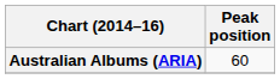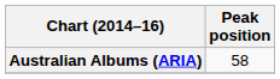 <table class="wikitable plainrowheaders sortable" style="text-align:center;">
 <tr>
 <th>Chart (2014–16)</th>
 <th>Peak<br>position</th>
 </tr>
 <tr>
 <th scope="row">Australian Albums (<a href='#'>ARIA</a>)</th>
-<td>60</td>
+<td>58</td>
 </tr>
 <tr>
 </tr>
 <tr>
 </tr>
 <tr>
 </tr>
 <tr>
 </tr>
 <tr>
 </tr>
 <tr>
 </tr>
 <tr>
 </tr>
 </table>
